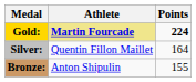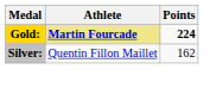 <table class="wikitable">
 <tr>
 <th>Medal</th>
 <th>Athlete</th>
 <th>Points</th>
 </tr>
 <tr>
 <td style="text-align:center;background-color:gold;"><strong>Gold:</strong></td>
 <td style="background: khaki;"> <strong><a href='#'>Martin Fourcade</a></strong></td>
 <td align="right"><strong>224</strong></td>
 </tr>
 <tr>
 <td style="text-align:center;background-color:silver;"><strong>Silver:</strong></td>
 <td> <a href='#'>Quentin Fillon Maillet</a></td>
-<td align="right">164</td>
-</tr>
-<tr>
-<td style="text-align:center;background-color:#CC9966;"><strong>Bronze:</strong></td>
-<td> <a href='#'>Anton Shipulin</a></td>
-<td align="right">155</td>
+<td align="right">162</td>
 </tr>
 </table>
